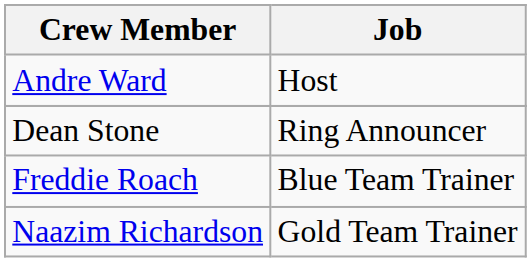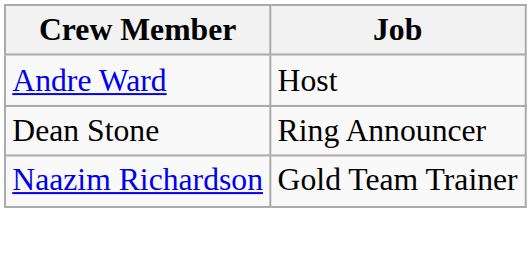 <table class="wikitable">
 <tr>
 <th>Crew Member</th>
 <th>Job</th>
 </tr>
 <tr>
 <td><a href='#'>Andre Ward</a></td>
 <td>Host</td>
 </tr>
 <tr>
 </tr>
 <tr>
 <td>Dean Stone</td>
 <td>Ring Announcer</td>
 </tr>
 <tr>
-<td><a href='#'>Freddie Roach</a></td>
-<td>Blue Team Trainer</td>
-</tr>
-<tr>
 <td><a href='#'>Naazim Richardson</a></td>
 <td>Gold Team Trainer</td>
 </tr>
 </table>
